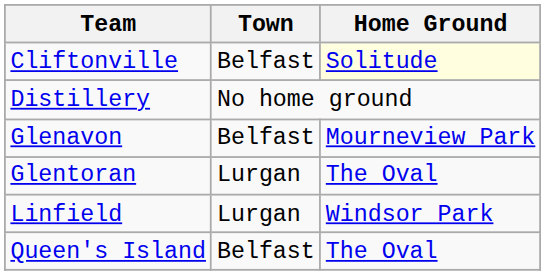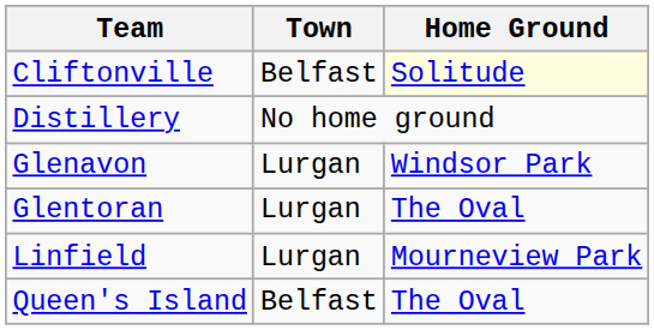 <table class="wikitable sortable">
 <tr>
 <th>Team</th>
 <th>Town</th>
 <th>Home Ground</th>
 </tr>
 <tr>
 <td><a href='#'>Cliftonville</a></td>
 <td>Belfast</td>
 <td style="background: lightyellow;"><a href='#'>Solitude</a></td>
 </tr>
 <tr>
 <td><a href='#'>Distillery</a></td>
 <td colspan=2>No home ground</td>
 </tr>
 <tr>
 <td><a href='#'>Glenavon</a></td>
-<td>Belfast</td>
-<td><a href='#'>Mourneview Park</a></td>
+<td>Lurgan</td>
+<td><a href='#'>Windsor Park</a></td>
 </tr>
 <tr>
 <td><a href='#'>Glentoran</a></td>
 <td>Lurgan</td>
 <td><a href='#'>The Oval</a></td>
 </tr>
 <tr>
 <td><a href='#'>Linfield</a></td>
 <td>Lurgan</td>
-<td><a href='#'>Windsor Park</a></td>
+<td><a href='#'>Mourneview Park</a></td>
 </tr>
 <tr>
 <td><a href='#'>Queen's Island</a></td>
 <td>Belfast</td>
 <td><a href='#'>The Oval</a></td>
 </tr>
 </table>
